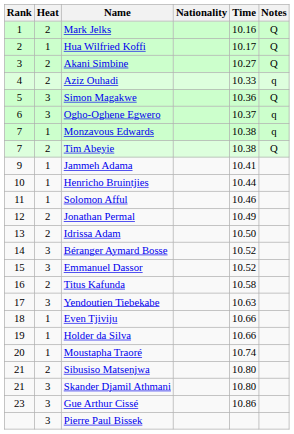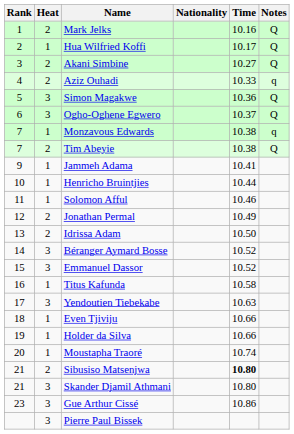 <table class="wikitable sortable" style="text-align:center">
 <tr>
 <th>Rank</th>
 <th>Heat</th>
 <th>Name</th>
 <th>Nationality</th>
 <th>Time</th>
 <th>Notes</th>
 </tr>
 <tr bgcolor=ccffcc>
 <td>1</td>
 <td>2</td>
 <td align=left><a href='#'>Mark Jelks</a></td>
 <td align=left></td>
 <td>10.16</td>
 <td>Q</td>
 </tr>
 <tr bgcolor=ccffcc>
 <td>2</td>
 <td>1</td>
 <td align=left><a href='#'>Hua Wilfried Koffi</a></td>
 <td align=left></td>
 <td>10.17</td>
 <td>Q</td>
 </tr>
 <tr bgcolor=ccffcc>
 <td>3</td>
 <td>2</td>
 <td align=left><a href='#'>Akani Simbine</a></td>
 <td align=left></td>
 <td>10.27</td>
 <td>Q</td>
 </tr>
 <tr bgcolor=ddffdd>
 <td>4</td>
 <td>2</td>
 <td align=left><a href='#'>Aziz Ouhadi</a></td>
 <td align=left></td>
 <td>10.33</td>
 <td>q</td>
 </tr>
 <tr bgcolor=ccffcc>
 <td>5</td>
 <td>3</td>
 <td align=left><a href='#'>Simon Magakwe</a></td>
 <td align=left></td>
 <td>10.36</td>
 <td>Q</td>
 </tr>
 <tr bgcolor=ccffcc>
 <td>6</td>
 <td>3</td>
 <td align=left><a href='#'>Ogho-Oghene Egwero</a></td>
 <td align=left></td>
 <td>10.37</td>
-<td>q</td>
+<td>Q</td>
 </tr>
 <tr bgcolor=ccffcc>
 <td>7</td>
 <td>1</td>
 <td align=left><a href='#'>Monzavous Edwards</a></td>
 <td align=left></td>
 <td>10.38</td>
 <td>q</td>
 </tr>
 <tr bgcolor=ddffdd>
 <td>7</td>
 <td>2</td>
 <td align=left><a href='#'>Tim Abeyie</a></td>
 <td align=left></td>
 <td>10.38</td>
 <td>Q</td>
 </tr>
 <tr>
 <td>9</td>
 <td>1</td>
 <td align=left><a href='#'>Jammeh Adama</a></td>
 <td align=left></td>
 <td>10.41</td>
 <td></td>
 </tr>
 <tr>
 <td>10</td>
 <td>1</td>
 <td align=left><a href='#'>Henricho Bruintjies</a></td>
 <td align=left></td>
 <td>10.44</td>
 <td></td>
 </tr>
 <tr>
 <td>11</td>
 <td>1</td>
 <td align=left><a href='#'>Solomon Afful</a></td>
 <td align=left></td>
 <td>10.46</td>
 <td></td>
 </tr>
 <tr>
 <td>12</td>
 <td>2</td>
 <td align=left><a href='#'>Jonathan Permal</a></td>
 <td align=left></td>
 <td>10.49</td>
 <td></td>
 </tr>
 <tr>
 <td>13</td>
 <td>2</td>
 <td align=left><a href='#'>Idrissa Adam</a></td>
 <td align=left></td>
 <td>10.50</td>
 <td></td>
 </tr>
 <tr>
 <td>14</td>
 <td>3</td>
 <td align=left><a href='#'>Béranger Aymard Bosse</a></td>
 <td align=left></td>
 <td>10.52</td>
 <td></td>
 </tr>
 <tr>
 <td>15</td>
 <td>3</td>
 <td align=left><a href='#'>Emmanuel Dassor</a></td>
 <td align=left></td>
 <td>10.52</td>
 <td></td>
 </tr>
 <tr>
 <td>16</td>
-<td>2</td>
+<td>1</td>
 <td align=left><a href='#'>Titus Kafunda</a></td>
 <td align=left></td>
 <td>10.58</td>
 <td></td>
 </tr>
 <tr>
 <td>17</td>
 <td>3</td>
 <td align=left><a href='#'>Yendoutien Tiebekabe</a></td>
 <td align=left></td>
 <td>10.63</td>
 <td></td>
 </tr>
 <tr>
 <td>18</td>
 <td>1</td>
 <td align=left><a href='#'>Even Tjiviju</a></td>
 <td align=left></td>
 <td>10.66</td>
 <td></td>
 </tr>
 <tr>
 <td>19</td>
 <td>1</td>
 <td align=left><a href='#'>Holder da Silva</a></td>
 <td align=left></td>
 <td>10.66</td>
 <td></td>
 </tr>
 <tr>
 <td>20</td>
 <td>1</td>
 <td align=left><a href='#'>Moustapha Traoré</a></td>
 <td align=left></td>
 <td>10.74</td>
 <td></td>
 </tr>
 <tr>
 <td>21</td>
 <td>2</td>
 <td align=left><a href='#'>Sibusiso Matsenjwa</a></td>
 <td align=left></td>
-<td>10.80</td>
+<td><strong>10.80</strong></td>
 <td></td>
 </tr>
 <tr>
 <td>21</td>
 <td>3</td>
 <td align=left><a href='#'>Skander Djamil Athmani</a></td>
 <td align=left></td>
 <td>10.80</td>
 <td></td>
 </tr>
 <tr>
 <td>23</td>
 <td>3</td>
 <td align=left><a href='#'>Gue Arthur Cissé</a></td>
 <td align=left></td>
 <td>10.86</td>
 <td></td>
 </tr>
 <tr>
 <td></td>
 <td>3</td>
 <td align=left><a href='#'>Pierre Paul Bissek</a></td>
 <td align=left></td>
 <td></td>
 <td></td>
 </tr>
 </table>
